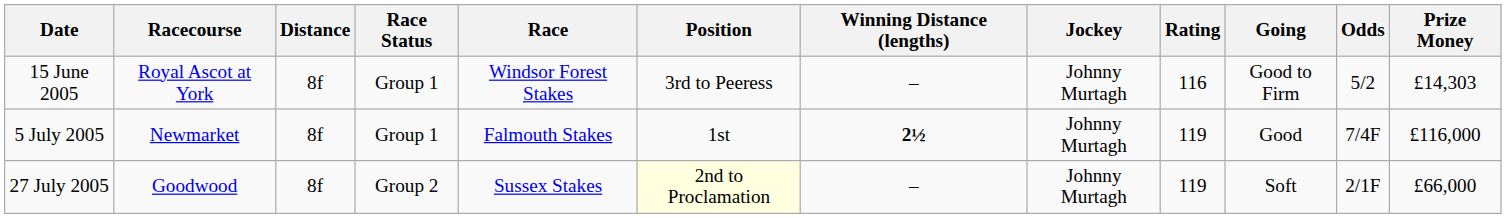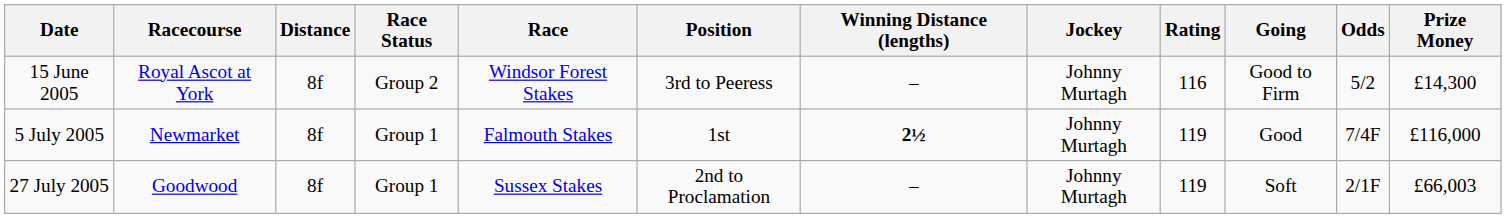 <table class="wikitable" style="text-align:center">
 <tr>
 <th>Date</th>
 <th>Racecourse</th>
 <th>Distance</th>
 <th>Race Status</th>
 <th>Race</th>
 <th>Position</th>
 <th>Winning Distance (lengths)</th>
 <th>Jockey</th>
 <th>Rating</th>
 <th>Going</th>
 <th>Odds</th>
 <th>Prize Money</th>
 </tr>
 <tr>
 <td>15 June 2005</td>
 <td><a href='#'>Royal Ascot at York</a></td>
 <td>8f</td>
-<td>Group 1</td>
+<td>Group 2</td>
 <td><a href='#'>Windsor Forest Stakes</a></td>
 <td>3rd to Peeress</td>
 <td>–</td>
 <td>Johnny Murtagh</td>
 <td>116</td>
 <td>Good to Firm</td>
 <td>5/2</td>
-<td>£14,303</td>
+<td>£14,300</td>
 </tr>
 <tr>
 <td>5 July 2005</td>
 <td><a href='#'>Newmarket</a></td>
 <td>8f</td>
 <td>Group 1</td>
 <td><a href='#'>Falmouth Stakes</a></td>
 <td>1st</td>
 <td><strong>2½</strong></td>
 <td>Johnny Murtagh</td>
 <td>119</td>
 <td>Good</td>
 <td>7/4F</td>
 <td>£116,000</td>
 </tr>
 <tr>
 <td>27 July 2005</td>
 <td><a href='#'>Goodwood</a></td>
 <td>8f</td>
-<td>Group 2</td>
+<td>Group 1</td>
 <td><a href='#'>Sussex Stakes</a></td>
-<td style="background: lightyellow;">2nd to Proclamation</td>
+<td>2nd to Proclamation</td>
 <td>–</td>
 <td>Johnny Murtagh</td>
 <td>119</td>
 <td>Soft</td>
 <td>2/1F</td>
-<td>£66,000</td>
+<td>£66,003</td>
 </tr>
 </table>
